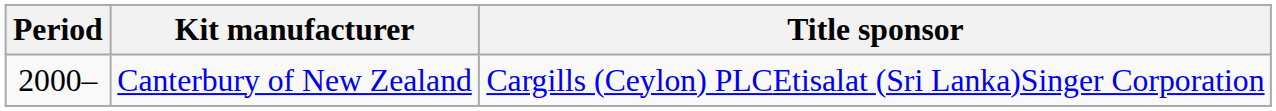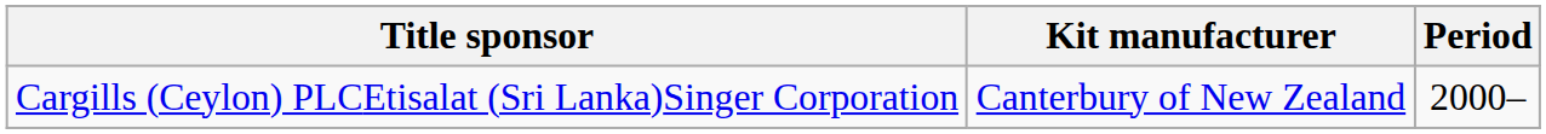 <table class="wikitable" style="text-align:center;margin-left:1em;float:center">
 <tr>
+<th>Title sponsor</th>
+<th>Kit manufacturer</th>
 <th>Period</th>
-<th>Kit manufacturer</th>
-<th>Title sponsor</th>
 </tr>
 <tr>
+<td><a href='#'>Cargills (Ceylon) PLC</a><a href='#'>Etisalat (Sri Lanka)</a><a href='#'>Singer Corporation</a></td>
+<td><a href='#'>Canterbury of New Zealand</a></td>
 <td>2000–</td>
-<td><a href='#'>Canterbury of New Zealand</a></td>
-<td><a href='#'>Cargills (Ceylon) PLC</a><a href='#'>Etisalat (Sri Lanka)</a><a href='#'>Singer Corporation</a></td>
 </tr>
 </table>
